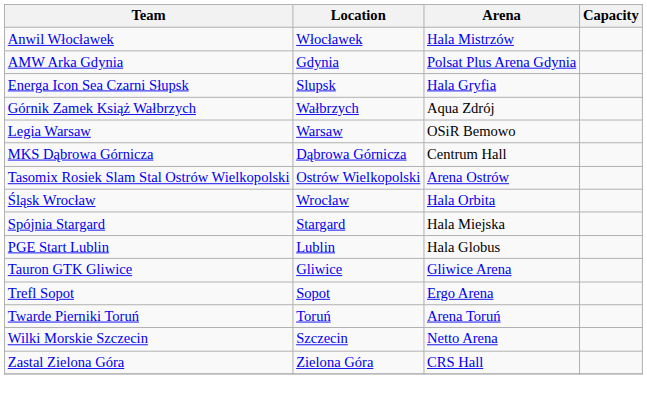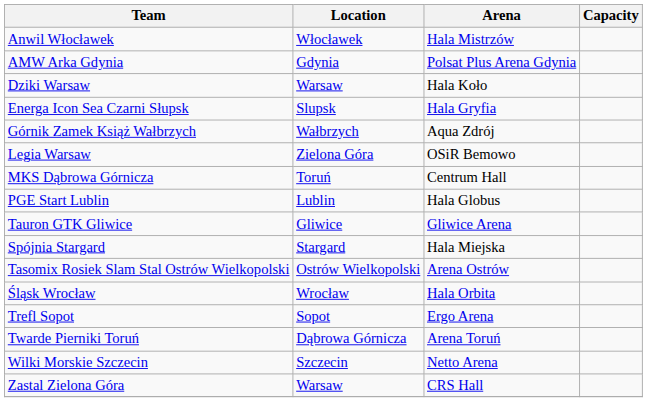 <table class="wikitable sortable">
 <tr>
 <th>Team</th>
 <th>Location</th>
 <th>Arena</th>
 <th>Capacity</th>
 </tr>
 <tr>
 <td><a href='#'>Anwil Włocławek</a></td>
 <td><a href='#'>Włocławek</a></td>
 <td><a href='#'>Hala Mistrzów</a></td>
 <td align="center"></td>
 </tr>
 <tr>
 <td><a href='#'>AMW Arka Gdynia</a></td>
 <td><a href='#'>Gdynia</a></td>
 <td><a href='#'>Polsat Plus Arena Gdynia</a></td>
 <td align="center"></td>
 </tr>
 <tr>
+<td><a href='#'>Dziki Warsaw</a></td>
+<td><a href='#'>Warsaw</a></td>
+<td>Hala Koło</td>
+<td align="center"></td>
+</tr>
+<tr>
 <td><a href='#'>Energa Icon Sea Czarni Słupsk</a></td>
 <td><a href='#'>Slupsk</a></td>
 <td><a href='#'>Hala Gryfia</a></td>
 <td style="text-align:center;"></td>
 </tr>
 <tr>
 <td><a href='#'>Górnik Zamek Książ Wałbrzych</a></td>
 <td><a href='#'>Wałbrzych</a></td>
 <td>Aqua Zdrój</td>
 <td align="center"></td>
 </tr>
 <tr>
 <td><a href='#'>Legia Warsaw</a></td>
-<td><a href='#'>Warsaw</a></td>
+<td><a href='#'>Zielona Góra</a></td>
 <td>OSiR Bemowo</td>
 <td align="center"></td>
 </tr>
 <tr>
 <td><a href='#'>MKS Dąbrowa Górnicza</a></td>
-<td><a href='#'>Dąbrowa Górnicza</a></td>
+<td><a href='#'>Toruń</a></td>
 <td>Centrum Hall</td>
+<td align="center"></td>
+</tr>
+<tr>
+<td><a href='#'>PGE Start Lublin</a></td>
+<td><a href='#'>Lublin</a></td>
+<td>Hala Globus</td>
+<td style="text-align:center;"></td>
+</tr>
+<tr>
+<td><a href='#'>Tauron GTK Gliwice</a></td>
+<td><a href='#'>Gliwice</a></td>
+<td><a href='#'>Gliwice Arena</a></td>
+<td align="center"></td>
+</tr>
+<tr>
+<td><a href='#'>Spójnia Stargard</a></td>
+<td><a href='#'>Stargard</a></td>
+<td>Hala Miejska</td>
 <td align="center"></td>
 </tr>
 <tr>
 <td><a href='#'>Tasomix Rosiek Slam Stal Ostrów Wielkopolski</a></td>
 <td><a href='#'>Ostrów Wielkopolski</a></td>
 <td><a href='#'>Arena Ostrów</a></td>
 <td align="center"></td>
 </tr>
 <tr>
 <td><a href='#'>Śląsk Wrocław</a></td>
 <td><a href='#'>Wrocław</a></td>
 <td><a href='#'>Hala Orbita</a></td>
 <td align="center"></td>
 </tr>
 <tr>
-<td><a href='#'>Spójnia Stargard</a></td>
-<td><a href='#'>Stargard</a></td>
-<td>Hala Miejska</td>
-<td align="center"></td>
-</tr>
-<tr>
-<td><a href='#'>PGE Start Lublin</a></td>
-<td><a href='#'>Lublin</a></td>
-<td>Hala Globus</td>
-<td style="text-align:center;"></td>
-</tr>
-<tr>
-<td><a href='#'>Tauron GTK Gliwice</a></td>
-<td><a href='#'>Gliwice</a></td>
-<td><a href='#'>Gliwice Arena</a></td>
-<td align="center"></td>
-</tr>
-<tr>
 <td><a href='#'>Trefl Sopot</a></td>
 <td><a href='#'>Sopot</a></td>
 <td><a href='#'>Ergo Arena</a></td>
 <td align="center"></td>
 </tr>
 <tr>
 <td><a href='#'>Twarde Pierniki Toruń</a></td>
-<td><a href='#'>Toruń</a></td>
+<td><a href='#'>Dąbrowa Górnicza</a></td>
 <td><a href='#'>Arena Toruń</a></td>
 <td align="center"></td>
 </tr>
 <tr>
 <td><a href='#'>Wilki Morskie Szczecin</a></td>
 <td><a href='#'>Szczecin</a></td>
 <td><a href='#'>Netto Arena</a></td>
 <td align="center"></td>
 </tr>
 <tr>
 <td><a href='#'>Zastal Zielona Góra</a></td>
-<td><a href='#'>Zielona Góra</a></td>
+<td><a href='#'>Warsaw</a></td>
 <td><a href='#'>CRS Hall</a></td>
 <td align="center"></td>
 </tr>
 <tr>
 </tr>
 </table>
